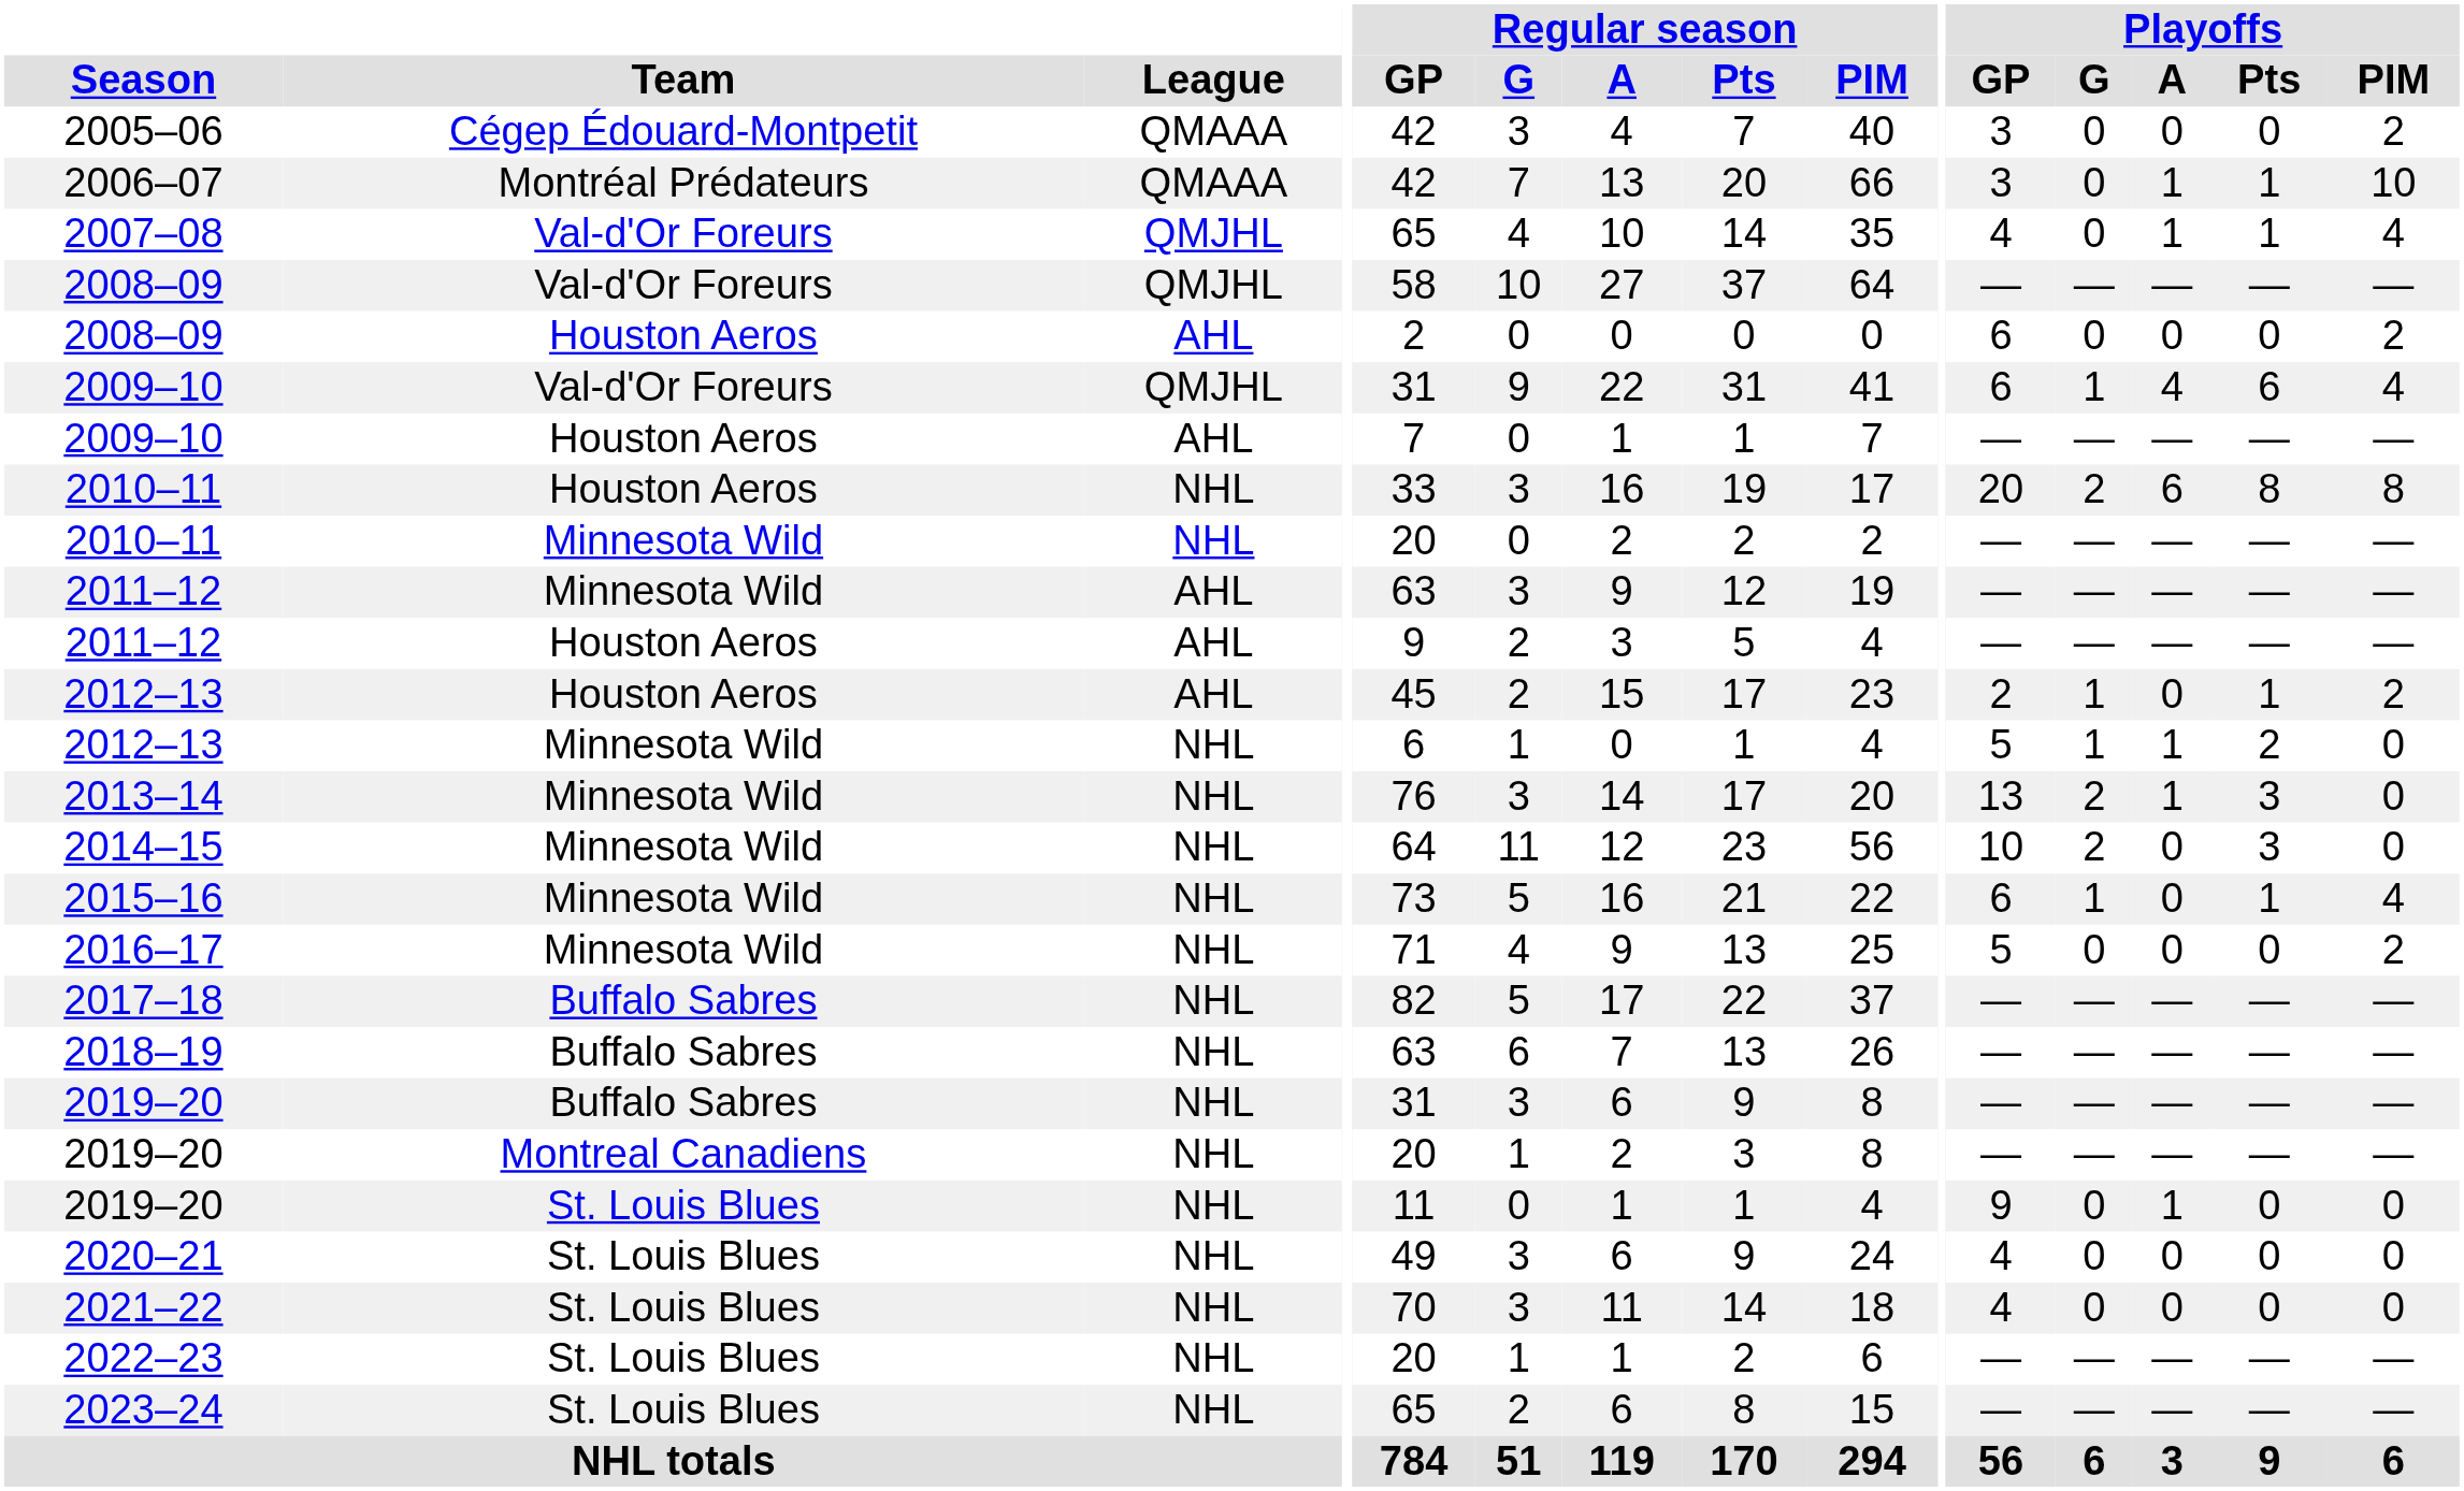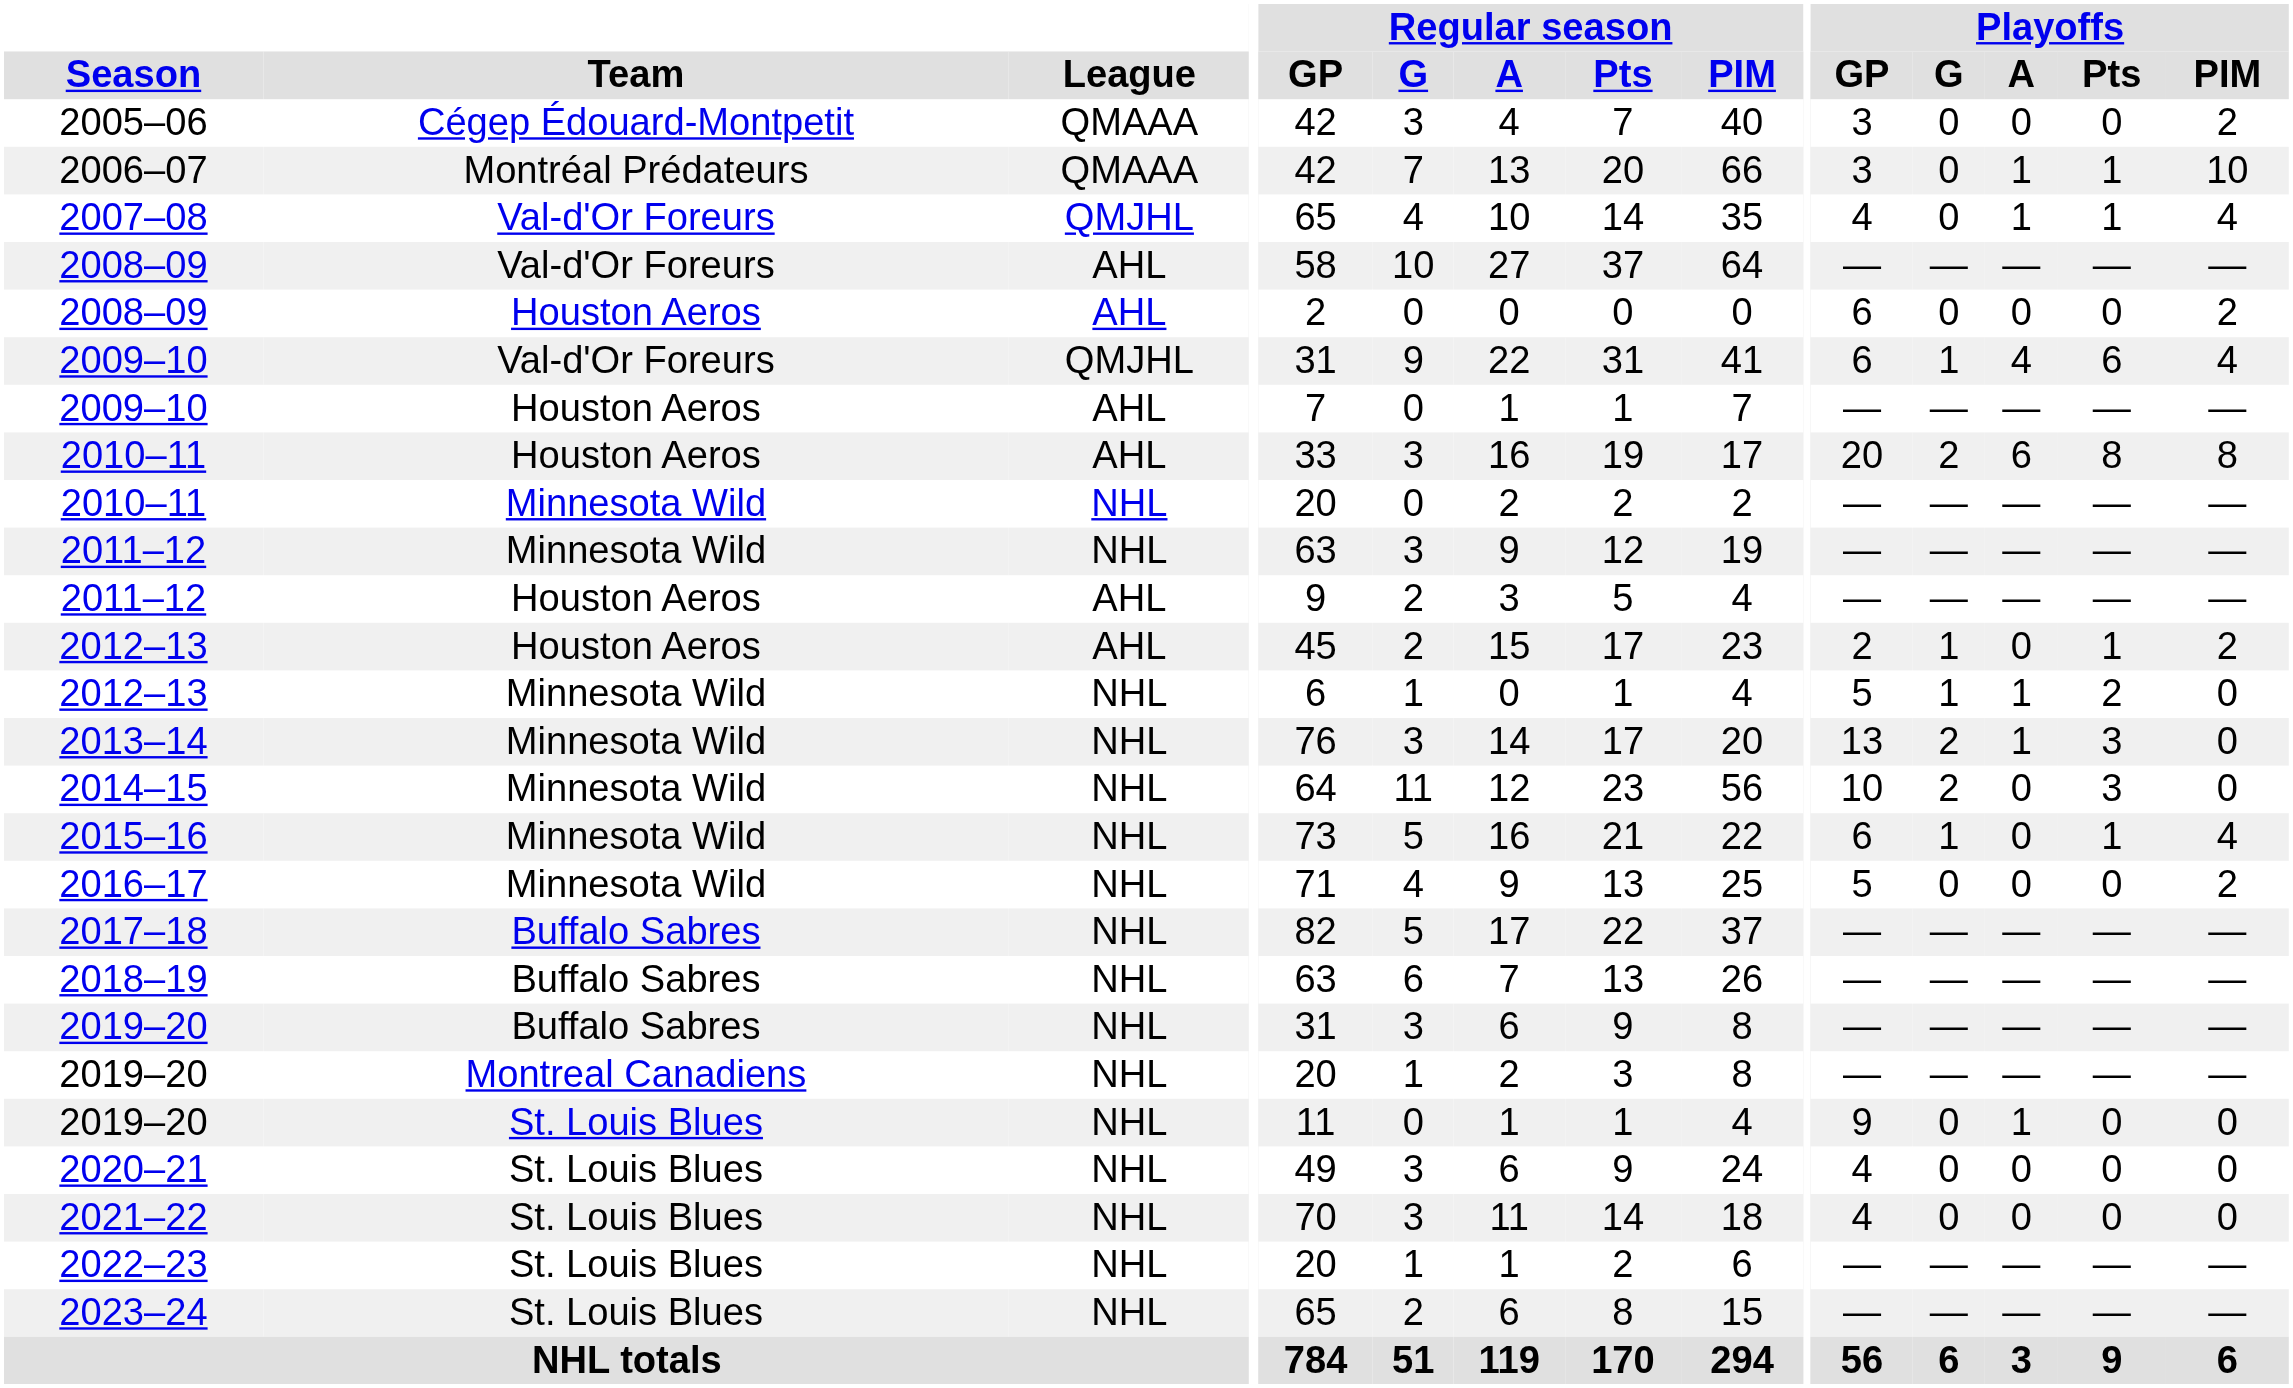 <table border="0" cellpadding="1" cellspacing="0" style="text-align:center; width:60em">
 <tr bgcolor="#e0e0e0">
 <th colspan="3"  bgcolor="#ffffff"></th>
 <th rowspan="100" bgcolor="#ffffff"></th>
 <th colspan="5"><a href='#'>Regular season</a></th>
 <th rowspan="100" bgcolor="#ffffff"></th>
 <th colspan="5"><a href='#'>Playoffs</a></th>
 </tr>
 <tr bgcolor="#e0e0e0">
 <th><a href='#'>Season</a></th>
 <th>Team</th>
 <th>League</th>
 <th>GP</th>
 <th><a href='#'>G</a></th>
 <th><a href='#'>A</a></th>
 <th><a href='#'>Pts</a></th>
 <th><a href='#'>PIM</a></th>
 <th>GP</th>
 <th>G</th>
 <th>A</th>
 <th>Pts</th>
 <th>PIM</th>
 </tr>
 <tr>
 <td>2005–06</td>
 <td><a href='#'>Cégep Édouard-Montpetit</a></td>
 <td>QMAAA</td>
 <td>42</td>
 <td>3</td>
 <td>4</td>
 <td>7</td>
 <td>40</td>
 <td>3</td>
 <td>0</td>
 <td>0</td>
 <td>0</td>
 <td>2</td>
 </tr>
 <tr bgcolor="#f0f0f0">
 <td>2006–07</td>
 <td>Montréal Prédateurs</td>
 <td>QMAAA</td>
 <td>42</td>
 <td>7</td>
 <td>13</td>
 <td>20</td>
 <td>66</td>
 <td>3</td>
 <td>0</td>
 <td>1</td>
 <td>1</td>
 <td>10</td>
 </tr>
 <tr>
 <td><a href='#'>2007–08</a></td>
 <td><a href='#'>Val-d'Or Foreurs</a></td>
 <td><a href='#'>QMJHL</a></td>
 <td>65</td>
 <td>4</td>
 <td>10</td>
 <td>14</td>
 <td>35</td>
 <td>4</td>
 <td>0</td>
 <td>1</td>
 <td>1</td>
 <td>4</td>
 </tr>
 <tr bgcolor="#f0f0f0">
 <td><a href='#'>2008–09</a></td>
 <td>Val-d'Or Foreurs</td>
-<td>QMJHL</td>
+<td>AHL</td>
 <td>58</td>
 <td>10</td>
 <td>27</td>
 <td>37</td>
 <td>64</td>
 <td>—</td>
 <td>—</td>
 <td>—</td>
 <td>—</td>
 <td>—</td>
 </tr>
 <tr>
 <td><a href='#'>2008–09</a></td>
 <td><a href='#'>Houston Aeros</a></td>
 <td><a href='#'>AHL</a></td>
 <td>2</td>
 <td>0</td>
 <td>0</td>
 <td>0</td>
 <td>0</td>
 <td>6</td>
 <td>0</td>
 <td>0</td>
 <td>0</td>
 <td>2</td>
 </tr>
 <tr bgcolor="#f0f0f0">
 <td><a href='#'>2009–10</a></td>
 <td>Val-d'Or Foreurs</td>
 <td>QMJHL</td>
 <td>31</td>
 <td>9</td>
 <td>22</td>
 <td>31</td>
 <td>41</td>
 <td>6</td>
 <td>1</td>
 <td>4</td>
 <td>6</td>
 <td>4</td>
 </tr>
 <tr>
 <td><a href='#'>2009–10</a></td>
 <td>Houston Aeros</td>
 <td>AHL</td>
 <td>7</td>
 <td>0</td>
 <td>1</td>
 <td>1</td>
 <td>7</td>
 <td>—</td>
 <td>—</td>
 <td>—</td>
 <td>—</td>
 <td>—</td>
 </tr>
 <tr bgcolor="#f0f0f0">
 <td><a href='#'>2010–11</a></td>
 <td>Houston Aeros</td>
-<td>NHL</td>
+<td>AHL</td>
 <td>33</td>
 <td>3</td>
 <td>16</td>
 <td>19</td>
 <td>17</td>
 <td>20</td>
 <td>2</td>
 <td>6</td>
 <td>8</td>
 <td>8</td>
 </tr>
 <tr>
 <td><a href='#'>2010–11</a></td>
 <td><a href='#'>Minnesota Wild</a></td>
 <td><a href='#'>NHL</a></td>
 <td>20</td>
 <td>0</td>
 <td>2</td>
 <td>2</td>
 <td>2</td>
 <td>—</td>
 <td>—</td>
 <td>—</td>
 <td>—</td>
 <td>—</td>
 </tr>
 <tr bgcolor="#f0f0f0">
 <td><a href='#'>2011–12</a></td>
 <td>Minnesota Wild</td>
-<td>AHL</td>
+<td>NHL</td>
 <td>63</td>
 <td>3</td>
 <td>9</td>
 <td>12</td>
 <td>19</td>
 <td>—</td>
 <td>—</td>
 <td>—</td>
 <td>—</td>
 <td>—</td>
 </tr>
 <tr>
 <td><a href='#'>2011–12</a></td>
 <td>Houston Aeros</td>
 <td>AHL</td>
 <td>9</td>
 <td>2</td>
 <td>3</td>
 <td>5</td>
 <td>4</td>
 <td>—</td>
 <td>—</td>
 <td>—</td>
 <td>—</td>
 <td>—</td>
 </tr>
 <tr bgcolor="#f0f0f0">
 <td><a href='#'>2012–13</a></td>
 <td>Houston Aeros</td>
 <td>AHL</td>
 <td>45</td>
 <td>2</td>
 <td>15</td>
 <td>17</td>
 <td>23</td>
 <td>2</td>
 <td>1</td>
 <td>0</td>
 <td>1</td>
 <td>2</td>
 </tr>
 <tr>
 <td><a href='#'>2012–13</a></td>
 <td>Minnesota Wild</td>
 <td>NHL</td>
 <td>6</td>
 <td>1</td>
 <td>0</td>
 <td>1</td>
 <td>4</td>
 <td>5</td>
 <td>1</td>
 <td>1</td>
 <td>2</td>
 <td>0</td>
 </tr>
 <tr bgcolor="#f0f0f0">
 <td><a href='#'>2013–14</a></td>
 <td>Minnesota Wild</td>
 <td>NHL</td>
 <td>76</td>
 <td>3</td>
 <td>14</td>
 <td>17</td>
 <td>20</td>
 <td>13</td>
 <td>2</td>
 <td>1</td>
 <td>3</td>
 <td>0</td>
 </tr>
 <tr>
 <td><a href='#'>2014–15</a></td>
 <td>Minnesota Wild</td>
 <td>NHL</td>
 <td>64</td>
 <td>11</td>
 <td>12</td>
 <td>23</td>
 <td>56</td>
 <td>10</td>
 <td>2</td>
 <td>0</td>
 <td>3</td>
 <td>0</td>
 </tr>
 <tr bgcolor="#f0f0f0">
 <td><a href='#'>2015–16</a></td>
 <td>Minnesota Wild</td>
 <td>NHL</td>
 <td>73</td>
 <td>5</td>
 <td>16</td>
 <td>21</td>
 <td>22</td>
 <td>6</td>
 <td>1</td>
 <td>0</td>
 <td>1</td>
 <td>4</td>
 </tr>
 <tr>
 <td><a href='#'>2016–17</a></td>
 <td>Minnesota Wild</td>
 <td>NHL</td>
 <td>71</td>
 <td>4</td>
 <td>9</td>
 <td>13</td>
 <td>25</td>
 <td>5</td>
 <td>0</td>
 <td>0</td>
 <td>0</td>
 <td>2</td>
 </tr>
 <tr bgcolor="#f0f0f0">
 <td><a href='#'>2017–18</a></td>
 <td><a href='#'>Buffalo Sabres</a></td>
 <td>NHL</td>
 <td>82</td>
 <td>5</td>
 <td>17</td>
 <td>22</td>
 <td>37</td>
 <td>—</td>
 <td>—</td>
 <td>—</td>
 <td>—</td>
 <td>—</td>
 </tr>
 <tr>
 <td><a href='#'>2018–19</a></td>
 <td>Buffalo Sabres</td>
 <td>NHL</td>
 <td>63</td>
 <td>6</td>
 <td>7</td>
 <td>13</td>
 <td>26</td>
 <td>—</td>
 <td>—</td>
 <td>—</td>
 <td>—</td>
 <td>—</td>
 </tr>
 <tr bgcolor="#f0f0f0">
 <td><a href='#'>2019–20</a></td>
 <td>Buffalo Sabres</td>
 <td>NHL</td>
 <td>31</td>
 <td>3</td>
 <td>6</td>
 <td>9</td>
 <td>8</td>
 <td>—</td>
 <td>—</td>
 <td>—</td>
 <td>—</td>
 <td>—</td>
 </tr>
 <tr>
 <td>2019–20</td>
 <td><a href='#'>Montreal Canadiens</a></td>
 <td>NHL</td>
 <td>20</td>
 <td>1</td>
 <td>2</td>
 <td>3</td>
 <td>8</td>
 <td>—</td>
 <td>—</td>
 <td>—</td>
 <td>—</td>
 <td>—</td>
 </tr>
 <tr bgcolor="#f0f0f0">
 <td>2019–20</td>
 <td><a href='#'>St. Louis Blues</a></td>
 <td>NHL</td>
 <td>11</td>
 <td>0</td>
 <td>1</td>
 <td>1</td>
 <td>4</td>
 <td>9</td>
 <td>0</td>
 <td>1</td>
 <td>0</td>
 <td>0</td>
 </tr>
 <tr>
 <td><a href='#'>2020–21</a></td>
 <td>St. Louis Blues</td>
 <td>NHL</td>
 <td>49</td>
 <td>3</td>
 <td>6</td>
 <td>9</td>
 <td>24</td>
 <td>4</td>
 <td>0</td>
 <td>0</td>
 <td>0</td>
 <td>0</td>
 </tr>
 <tr bgcolor="#f0f0f0">
 <td><a href='#'>2021–22</a></td>
 <td>St. Louis Blues</td>
 <td>NHL</td>
 <td>70</td>
 <td>3</td>
 <td>11</td>
 <td>14</td>
 <td>18</td>
 <td>4</td>
 <td>0</td>
 <td>0</td>
 <td>0</td>
 <td>0</td>
 </tr>
 <tr>
 <td><a href='#'>2022–23</a></td>
 <td>St. Louis Blues</td>
 <td>NHL</td>
 <td>20</td>
 <td>1</td>
 <td>1</td>
 <td>2</td>
 <td>6</td>
 <td>—</td>
 <td>—</td>
 <td>—</td>
 <td>—</td>
 <td>—</td>
 </tr>
 <tr bgcolor="#f0f0f0">
 <td><a href='#'>2023–24</a></td>
 <td>St. Louis Blues</td>
 <td>NHL</td>
 <td>65</td>
 <td>2</td>
 <td>6</td>
 <td>8</td>
 <td>15</td>
 <td>—</td>
 <td>—</td>
 <td>—</td>
 <td>—</td>
 <td>—</td>
 </tr>
 <tr bgcolor="#e0e0e0">
 <th colspan="3">NHL totals</th>
 <th>784</th>
 <th>51</th>
 <th>119</th>
 <th>170</th>
 <th>294</th>
 <th>56</th>
 <th>6</th>
 <th>3</th>
 <th>9</th>
 <th>6</th>
 </tr>
 </table>
